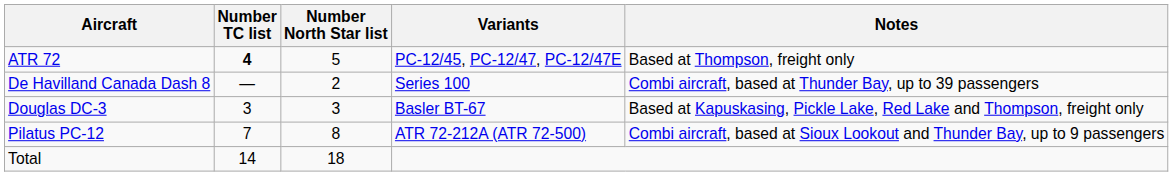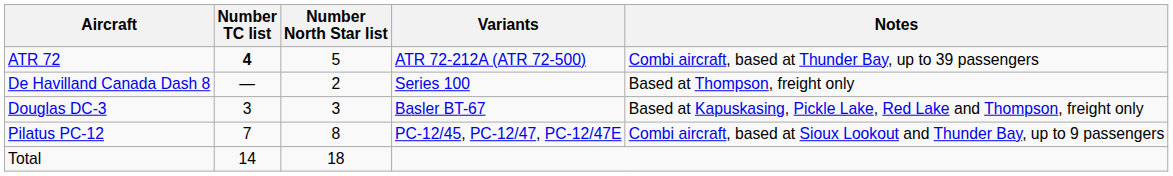 <table class="wikitable">
 <tr>
 <th>Aircraft</th>
 <th>Number<br>TC list</th>
 <th>Number<br>North Star list</th>
 <th>Variants</th>
 <th>Notes</th>
 </tr>
 <tr>
 <td><a href='#'>ATR 72</a></td>
 <td align=center><strong>4</strong></td>
 <td align="center">5</td>
-<td><a href='#'>PC-12/45</a>, <a href='#'>PC-12/47</a>, <a href='#'>PC-12/47E</a></td>
-<td>Based at <a href='#'>Thompson</a>, freight only</td>
+<td><a href='#'>ATR 72-212A (ATR 72-500)</a></td>
+<td><a href='#'>Combi aircraft</a>, based at <a href='#'>Thunder Bay</a>, up to 39 passengers</td>
 </tr>
 <tr>
 <td><a href='#'>De Havilland Canada Dash 8</a></td>
 <td align=center>—</td>
 <td align=center>2</td>
 <td><a href='#'>Series 100</a></td>
-<td><a href='#'>Combi aircraft</a>, based at <a href='#'>Thunder Bay</a>, up to 39 passengers</td>
+<td>Based at <a href='#'>Thompson</a>, freight only</td>
 </tr>
 <tr>
 <td><a href='#'>Douglas DC-3</a></td>
 <td align=center>3</td>
 <td align=center>3</td>
 <td><a href='#'>Basler BT-67</a></td>
 <td>Based at <a href='#'>Kapuskasing</a>, <a href='#'>Pickle Lake</a>, <a href='#'>Red Lake</a> and <a href='#'>Thompson</a>, freight only</td>
 </tr>
 <tr>
 <td><a href='#'>Pilatus PC-12</a></td>
 <td align=center>7</td>
 <td align=center>8</td>
-<td><a href='#'>ATR 72-212A (ATR 72-500)</a></td>
+<td><a href='#'>PC-12/45</a>, <a href='#'>PC-12/47</a>, <a href='#'>PC-12/47E</a></td>
 <td><a href='#'>Combi aircraft</a>, based at <a href='#'>Sioux Lookout</a> and <a href='#'>Thunder Bay</a>, up to 9 passengers</td>
 </tr>
 <tr>
 <td>Total</td>
 <td align=center>14</td>
 <td align=center>18</td>
 </tr>
 </table>
